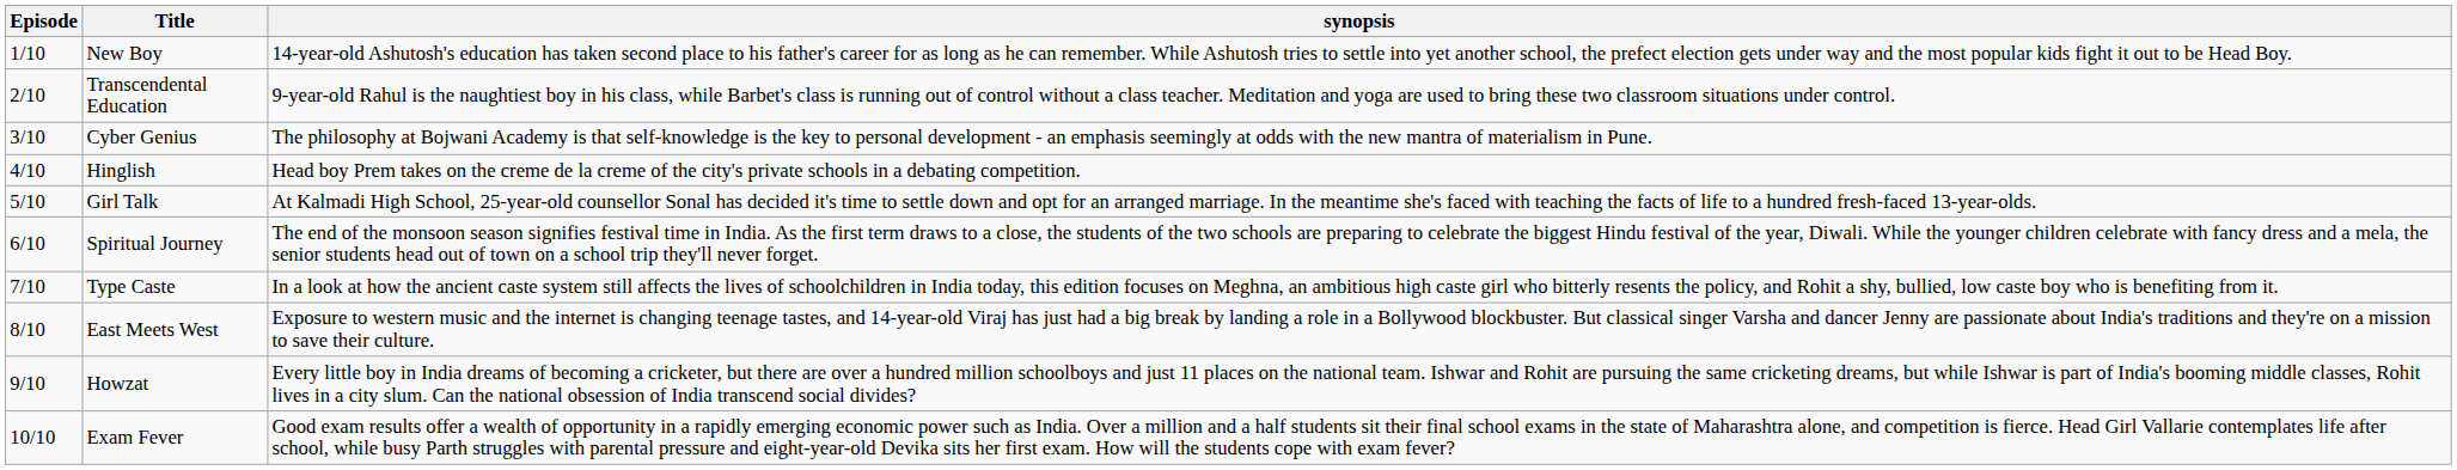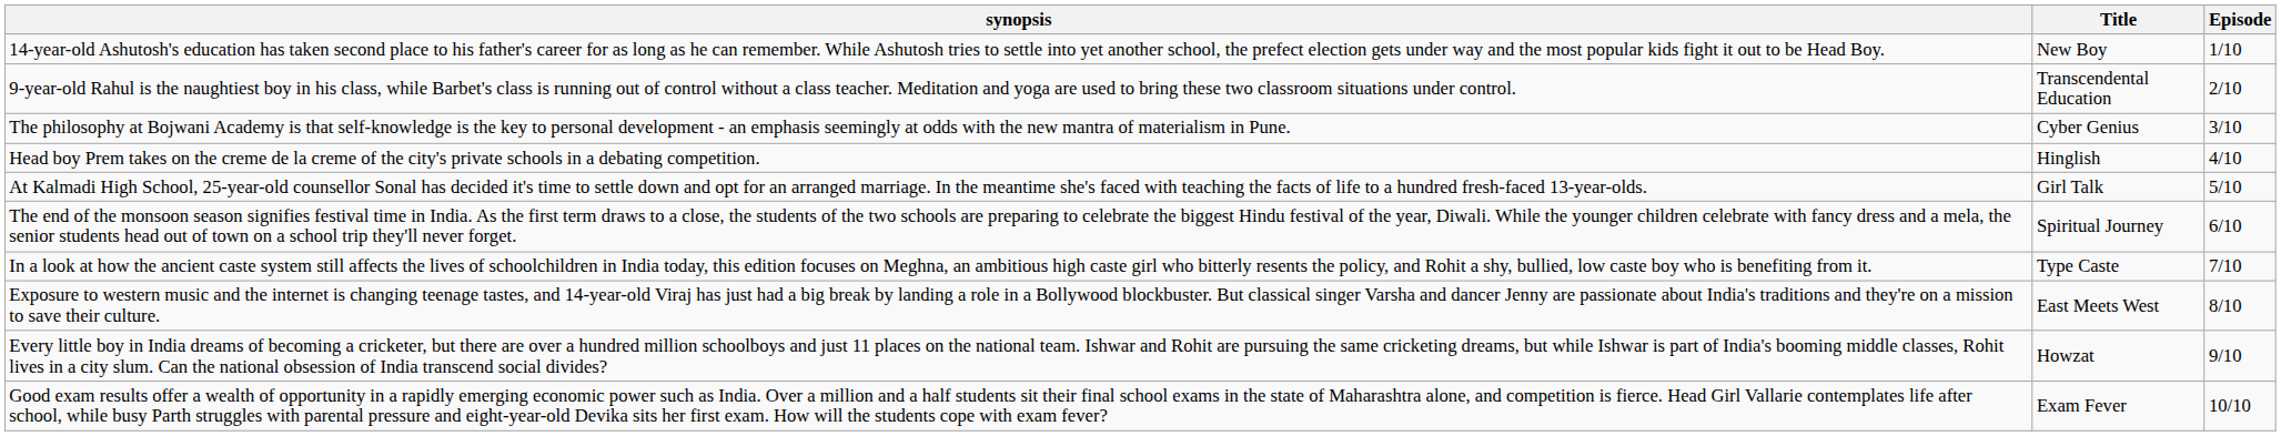 <table class="wikitable">
 <tr style="background:#b0c4de; text-align:center;">
+<th>synopsis</th>
+<th>Title</th>
 <th>Episode</th>
-<th>Title</th>
-<th>synopsis</th>
 </tr>
 <tr>
+<td>14-year-old Ashutosh's education has taken second place to his father's career for as long as he can remember. While Ashutosh tries to settle into yet another school, the prefect election gets under way and the most popular kids fight it out to be Head Boy.</td>
+<td>New Boy</td>
 <td>1/10</td>
-<td>New Boy</td>
-<td>14-year-old Ashutosh's education has taken second place to his father's career for as long as he can remember. While Ashutosh tries to settle into yet another school, the prefect election gets under way and the most popular kids fight it out to be Head Boy.</td>
 </tr>
 <tr>
+<td>9-year-old Rahul is the naughtiest boy in his class, while Barbet's class is running out of control without a class teacher. Meditation and yoga are used to bring these two classroom situations under control.</td>
+<td>Transcendental Education</td>
 <td>2/10</td>
-<td>Transcendental Education</td>
-<td>9-year-old Rahul is the naughtiest boy in his class, while Barbet's class is running out of control without a class teacher. Meditation and yoga are used to bring these two classroom situations under control.</td>
 </tr>
 <tr>
+<td>The philosophy at Bojwani Academy is that self-knowledge is the key to personal development - an emphasis seemingly at odds with the new mantra of materialism in Pune.</td>
+<td>Cyber Genius</td>
 <td>3/10</td>
-<td>Cyber Genius</td>
-<td>The philosophy at Bojwani Academy is that self-knowledge is the key to personal development - an emphasis seemingly at odds with the new mantra of materialism in Pune.</td>
 </tr>
 <tr>
+<td>Head boy Prem takes on the creme de la creme of the city's private schools in a debating competition.</td>
+<td>Hinglish</td>
 <td>4/10</td>
-<td>Hinglish</td>
-<td>Head boy Prem takes on the creme de la creme of the city's private schools in a debating competition.</td>
 </tr>
 <tr>
+<td>At Kalmadi High School, 25-year-old counsellor Sonal has decided it's time to settle down and opt for an arranged marriage. In the meantime she's faced with teaching the facts of life to a hundred fresh-faced 13-year-olds.</td>
+<td>Girl Talk</td>
 <td>5/10</td>
-<td>Girl Talk</td>
-<td>At Kalmadi High School, 25-year-old counsellor Sonal has decided it's time to settle down and opt for an arranged marriage. In the meantime she's faced with teaching the facts of life to a hundred fresh-faced 13-year-olds.</td>
 </tr>
 <tr>
+<td>The end of the monsoon season signifies festival time in India. As the first term draws to a close, the students of the two schools are preparing to celebrate the biggest Hindu festival of the year, Diwali. While the younger children celebrate with fancy dress and a mela, the senior students head out of town on a school trip they'll never forget.</td>
+<td>Spiritual Journey</td>
 <td>6/10</td>
-<td>Spiritual Journey</td>
-<td>The end of the monsoon season signifies festival time in India. As the first term draws to a close, the students of the two schools are preparing to celebrate the biggest Hindu festival of the year, Diwali. While the younger children celebrate with fancy dress and a mela, the senior students head out of town on a school trip they'll never forget.</td>
 </tr>
 <tr>
+<td>In a look at how the ancient caste system still affects the lives of schoolchildren in India today, this edition focuses on Meghna, an ambitious high caste girl who bitterly resents the policy, and Rohit a shy, bullied, low caste boy who is benefiting from it.</td>
+<td>Type Caste</td>
 <td>7/10</td>
-<td>Type Caste</td>
-<td>In a look at how the ancient caste system still affects the lives of schoolchildren in India today, this edition focuses on Meghna, an ambitious high caste girl who bitterly resents the policy, and Rohit a shy, bullied, low caste boy who is benefiting from it.</td>
 </tr>
 <tr>
+<td>Exposure to western music and the internet is changing teenage tastes, and 14-year-old Viraj has just had a big break by landing a role in a Bollywood blockbuster. But classical singer Varsha and dancer Jenny are passionate about India's traditions and they're on a mission to save their culture.</td>
+<td>East Meets West</td>
 <td>8/10</td>
-<td>East Meets West</td>
-<td>Exposure to western music and the internet is changing teenage tastes, and 14-year-old Viraj has just had a big break by landing a role in a Bollywood blockbuster. But classical singer Varsha and dancer Jenny are passionate about India's traditions and they're on a mission to save their culture.</td>
 </tr>
 <tr>
+<td>Every little boy in India dreams of becoming a cricketer, but there are over a hundred million schoolboys and just 11 places on the national team. Ishwar and Rohit are pursuing the same cricketing dreams, but while Ishwar is part of India's booming middle classes, Rohit lives in a city slum. Can the national obsession of India transcend social divides?</td>
+<td>Howzat</td>
 <td>9/10</td>
-<td>Howzat</td>
-<td>Every little boy in India dreams of becoming a cricketer, but there are over a hundred million schoolboys and just 11 places on the national team. Ishwar and Rohit are pursuing the same cricketing dreams, but while Ishwar is part of India's booming middle classes, Rohit lives in a city slum. Can the national obsession of India transcend social divides?</td>
 </tr>
 <tr>
+<td>Good exam results offer a wealth of opportunity in a rapidly emerging economic power such as India. Over a million and a half students sit their final school exams in the state of Maharashtra alone, and competition is fierce. Head Girl Vallarie contemplates life after school, while busy Parth struggles with parental pressure and eight-year-old Devika sits her first exam. How will the students cope with exam fever?</td>
+<td>Exam Fever</td>
 <td>10/10</td>
-<td>Exam Fever</td>
-<td>Good exam results offer a wealth of opportunity in a rapidly emerging economic power such as India. Over a million and a half students sit their final school exams in the state of Maharashtra alone, and competition is fierce. Head Girl Vallarie contemplates life after school, while busy Parth struggles with parental pressure and eight-year-old Devika sits her first exam. How will the students cope with exam fever?</td>
 </tr>
 </table>
